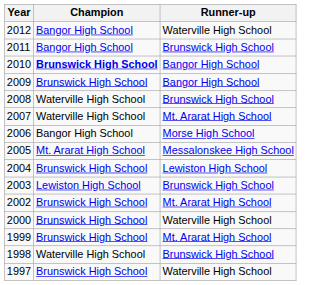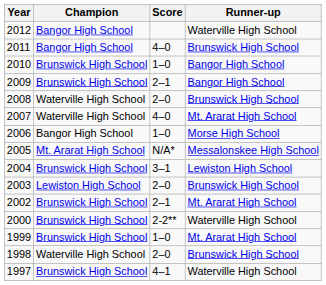 <table class="wikitable" border="1">
 <tr>
 <th>Year</th>
 <th>Champion</th>
+<th>Score</th>
 <th>Runner-up</th>
 </tr>
 <tr>
 <td>2012</td>
 <td><a href='#'>Bangor High School</a></td>
+<td></td>
 <td>Waterville High School</td>
 </tr>
 <tr>
 <td>2011</td>
 <td><a href='#'>Bangor High School</a></td>
+<td>4–0</td>
 <td><a href='#'>Brunswick High School</a></td>
 </tr>
 <tr>
 <td>2010</td>
-<td><strong><a href='#'>Brunswick High School</a></strong></td>
+<td><a href='#'>Brunswick High School</a></td>
+<td>1–0</td>
 <td><a href='#'>Bangor High School</a></td>
 </tr>
 <tr>
 <td>2009</td>
 <td><a href='#'>Brunswick High School</a></td>
+<td>2–1</td>
 <td><a href='#'>Bangor High School</a></td>
 </tr>
 <tr>
 <td>2008</td>
 <td>Waterville High School</td>
+<td>2–0</td>
 <td><a href='#'>Brunswick High School</a></td>
 </tr>
 <tr>
 <td>2007</td>
 <td>Waterville High School</td>
+<td>4–0</td>
 <td><a href='#'>Mt. Ararat High School</a></td>
 </tr>
 <tr>
 <td>2006</td>
 <td>Bangor High School</td>
+<td>1–0</td>
 <td><a href='#'>Morse High School</a></td>
 </tr>
 <tr>
 <td>2005</td>
 <td><a href='#'>Mt. Ararat High School</a></td>
+<td>N/A*</td>
 <td><a href='#'>Messalonskee High School</a></td>
 </tr>
 <tr>
 <td>2004</td>
 <td><a href='#'>Brunswick High School</a></td>
+<td>3–1</td>
 <td><a href='#'>Lewiston High School</a></td>
 </tr>
 <tr>
 <td>2003</td>
 <td><a href='#'>Lewiston High School</a></td>
+<td>2–0</td>
 <td><a href='#'>Brunswick High School</a></td>
 </tr>
 <tr>
 <td>2002</td>
 <td><a href='#'>Brunswick High School</a></td>
+<td>2–1</td>
 <td><a href='#'>Mt. Ararat High School</a></td>
 </tr>
 <tr>
 <td>2000</td>
 <td><a href='#'>Brunswick High School</a></td>
+<td>2-2**</td>
 <td>Waterville High School</td>
 </tr>
 <tr>
 <td>1999</td>
 <td><a href='#'>Brunswick High School</a></td>
+<td>1–0</td>
 <td><a href='#'>Mt. Ararat High School</a></td>
 </tr>
 <tr>
 <td>1998</td>
 <td>Waterville High School</td>
+<td>2–0</td>
 <td><a href='#'>Brunswick High School</a></td>
 </tr>
 <tr>
 <td>1997</td>
 <td><a href='#'>Brunswick High School</a></td>
+<td>4–1</td>
 <td>Waterville High School</td>
 </tr>
 </table>
